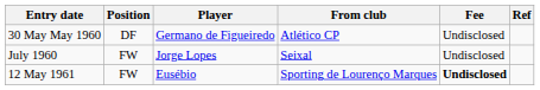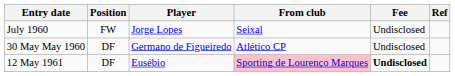 <table class="wikitable">
 <tr>
 <th>Entry date</th>
 <th>Position</th>
 <th>Player</th>
 <th>From club</th>
 <th>Fee</th>
 <th>Ref</th>
 </tr>
 <tr>
+<td>July 1960</td>
+<td style="text-align:center;">FW</td>
+<td style="text-align:left;"><a href='#'>Jorge Lopes</a></td>
+<td style="text-align:left;"><a href='#'>Seixal</a></td>
+<td>Undisclosed</td>
+<td></td>
+</tr>
+<tr>
 <td>30 May May 1960</td>
 <td style="text-align:center;">DF</td>
 <td style="text-align:left;"><a href='#'>Germano de Figueiredo</a></td>
 <td style="text-align:left;"><a href='#'>Atlético CP</a></td>
 <td>Undisclosed</td>
 <td></td>
 </tr>
 <tr>
-<td>July 1960</td>
-<td style="text-align:center;">FW</td>
-<td style="text-align:left;"><a href='#'>Jorge Lopes</a></td>
-<td style="text-align:left;"><a href='#'>Seixal</a></td>
-<td>Undisclosed</td>
-<td></td>
-</tr>
-<tr>
 <td>12 May 1961</td>
-<td style="text-align:center;">FW</td>
+<td style="text-align:center;">DF</td>
 <td style="text-align:left;"><a href='#'>Eusébio</a></td>
-<td style="text-align:left;"><a href='#'>Sporting de Lourenço Marques</a></td>
+<td style="background: pink; text-align:left;"><a href='#'>Sporting de Lourenço Marques</a></td>
 <td><strong>Undisclosed</strong></td>
 <td></td>
 </tr>
 </table>
